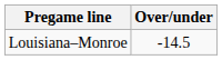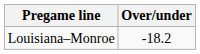 <table class="wikitable" style="margin-right: auto; margin-right: auto; border: none;">
 <tr align="center">
 <th style=>Pregame line</th>
 <th style=>Over/under</th>
 </tr>
 <tr align="center">
 <td>Louisiana–Monroe</td>
-<td>-14.5</td>
+<td>-18.2</td>
 </tr>
 </table>
